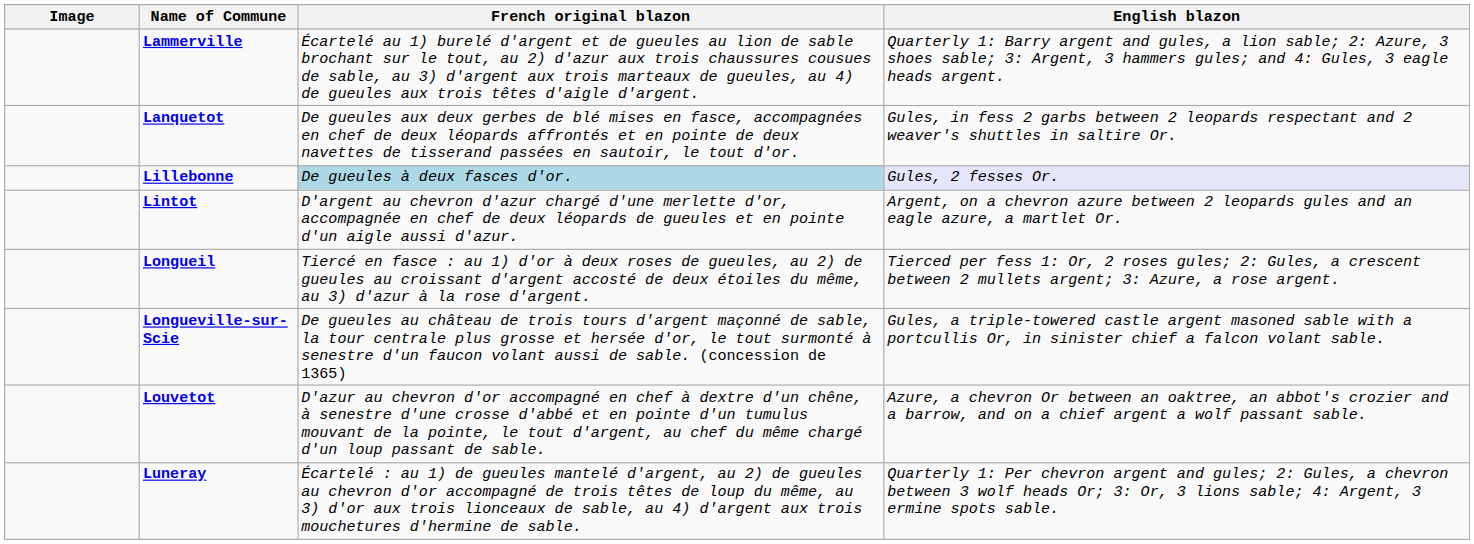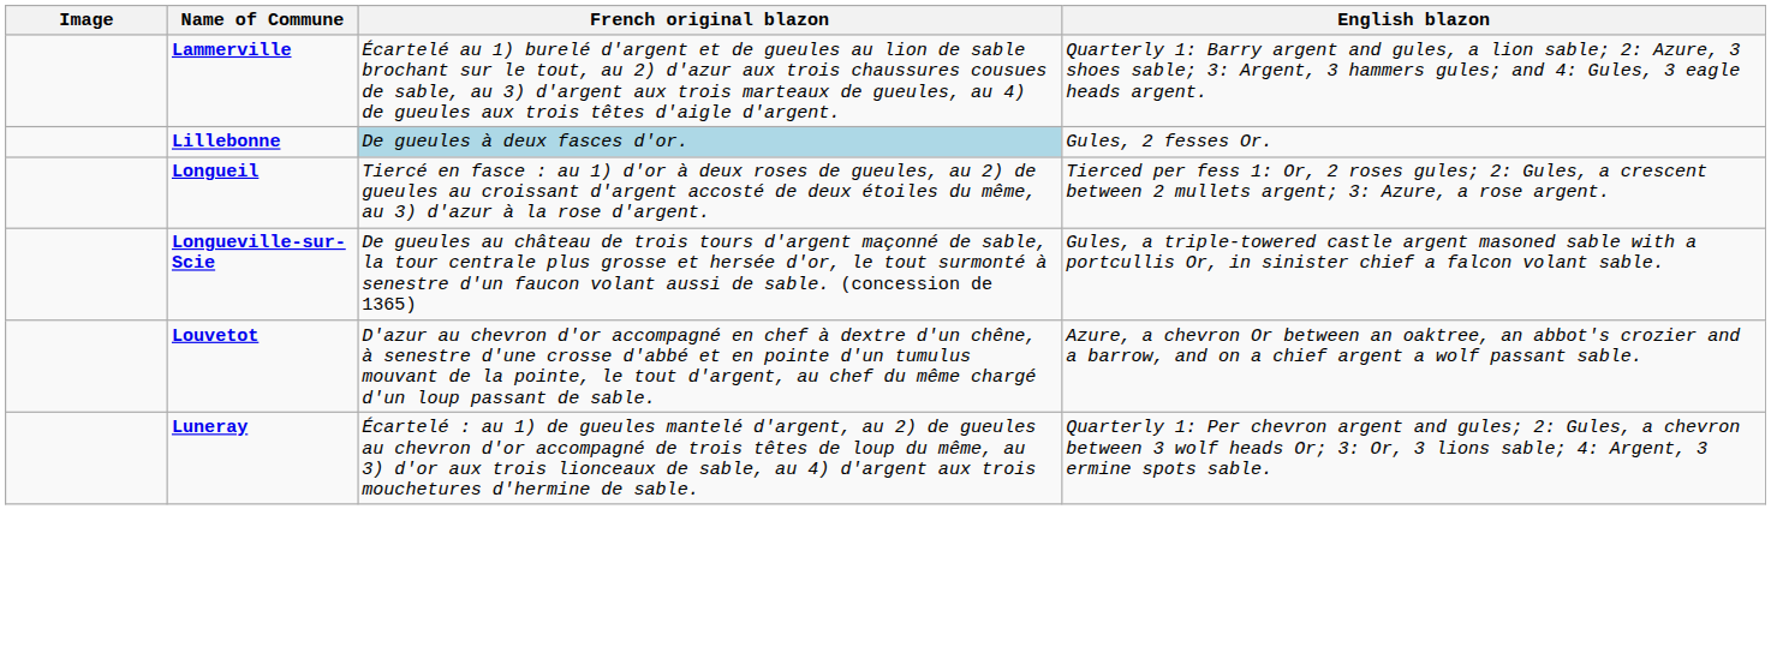 <table class="wikitable" width="100%">
 <tr>
 <th width="110">Image</th>
 <th>Name of Commune</th>
 <th width="40%">French original blazon</th>
 <th width="40%">English blazon</th>
 </tr>
 <tr valign=top>
 <td align=center></td>
 <td><strong><a href='#'>Lammerville</a></strong></td>
 <td><em>Écartelé au 1) burelé d'argent et de gueules au lion de sable brochant sur le tout, au 2) d'azur aux trois chaussures cousues de sable, au 3) d'argent aux trois marteaux de gueules, au 4) de gueules aux trois têtes d'aigle d'argent.</em> </td>
 <td><em>Quarterly 1: Barry argent and gules, a lion sable; 2: Azure, 3 shoes sable; 3: Argent, 3 hammers gules; and 4: Gules, 3 eagle heads argent.</em></td>
 </tr>
 <tr valign=top>
 <td align=center></td>
-<td><strong><a href='#'>Lanquetot</a></strong></td>
-<td><em>De gueules aux deux gerbes de blé mises en fasce, accompagnées en chef de deux léopards affrontés et en pointe de deux navettes de tisserand passées en sautoir, le tout d'or</em>.</td>
-<td><em>Gules, in fess 2 garbs between 2 leopards respectant and 2 weaver's shuttles in saltire Or.</em></td>
-</tr>
-<tr valign=top>
-<td align=center></td>
 <td><strong><a href='#'>Lillebonne</a></strong></td>
 <td style="background: lightblue;"><em>De gueules à deux fasces d'or.</em> </td>
-<td style="background: lavender;"><em>Gules, 2 fesses Or.</em></td>
-</tr>
-<tr valign=top>
-<td align=center></td>
-<td><strong><a href='#'>Lintot</a></strong></td>
-<td><em>D'argent au chevron d'azur chargé d'une merlette d'or, accompagnée en chef de deux léopards de gueules et en pointe d'un aigle aussi d'azur.</em> </td>
-<td><em>Argent, on a chevron azure between 2 leopards gules and an eagle azure, a martlet Or.</em></td>
+<td><em>Gules, 2 fesses Or.</em></td>
 </tr>
 <tr valign=top>
 <td align=center></td>
 <td><strong><a href='#'>Longueil</a></strong></td>
 <td><em>Tiercé en fasce : au 1) d'or à deux roses de gueules, au 2) de gueules au croissant d'argent accosté de deux étoiles du même, au 3) d'azur à la rose d'argent.</em></td>
 <td><em>Tierced per fess 1: Or, 2 roses gules; 2: Gules, a crescent between 2 mullets argent; 3: Azure, a rose argent.</em></td>
 </tr>
 <tr valign=top>
 <td align=center></td>
 <td><strong><a href='#'>Longueville-sur-Scie</a></strong></td>
 <td><em>De gueules au château de trois tours d'argent maçonné de sable, la tour centrale plus grosse et hersée d'or, le tout surmonté à senestre d'un faucon volant aussi de sable.</em>  (concession de 1365)</td>
 <td><em>Gules, a triple-towered castle argent masoned sable with a portcullis Or, in sinister chief a falcon volant sable.</em></td>
 </tr>
 <tr valign=top>
 <td align=center></td>
 <td><strong><a href='#'>Louvetot</a></strong></td>
 <td><em>D'azur au chevron d'or accompagné en chef à dextre d'un chêne, à senestre d'une crosse d'abbé et en pointe d'un tumulus mouvant de la pointe, le tout d'argent, au chef du même chargé d'un loup passant de sable.</em> </td>
 <td><em>Azure, a chevron Or between an oaktree, an abbot's crozier and a barrow, and on a chief argent a wolf passant sable.</em></td>
 </tr>
 <tr valign=top>
 <td align=center></td>
 <td><strong><a href='#'>Luneray</a></strong></td>
 <td><em>Écartelé : au 1) de gueules mantelé d'argent, au 2) de gueules au chevron d'or accompagné de trois têtes de loup du même, au 3) d'or aux trois lionceaux de sable, au 4) d'argent aux trois mouchetures d'hermine de sable.</em> </td>
 <td><em>Quarterly 1: Per chevron argent and gules; 2: Gules, a chevron between 3 wolf heads Or; 3: Or, 3 lions sable; 4: Argent, 3 ermine spots sable.</em></td>
 </tr>
 </table>
